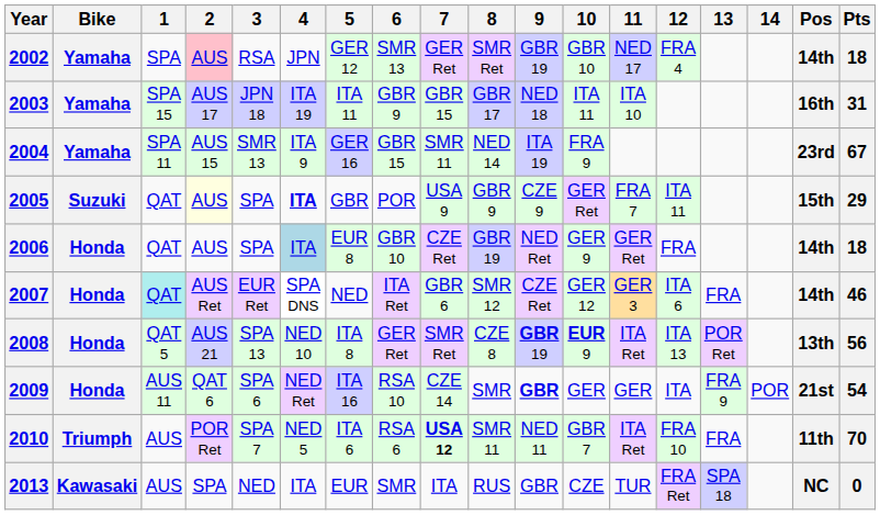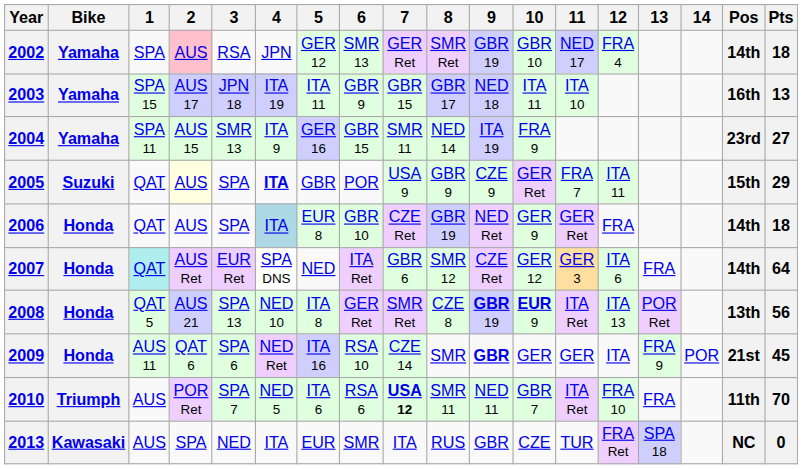 <table class="wikitable" style="text-align:center; font-size:90%">
 <tr>
 <th>Year</th>
 <th>Bike</th>
 <th>1</th>
 <th>2</th>
 <th>3</th>
 <th>4</th>
 <th>5</th>
 <th>6</th>
 <th>7</th>
 <th>8</th>
 <th>9</th>
 <th>10</th>
 <th>11</th>
 <th>12</th>
 <th>13</th>
 <th>14</th>
 <th>Pos</th>
 <th>Pts</th>
 </tr>
 <tr>
 <th><a href='#'>2002</a></th>
 <th><a href='#'>Yamaha</a></th>
 <td><a href='#'>SPA</a></td>
 <td style="background: pink;"><a href='#'>AUS</a></td>
 <td><a href='#'>RSA</a></td>
 <td><a href='#'>JPN</a></td>
 <td style="background:#DFFFDF;"><a href='#'>GER</a><br><small>12</small></td>
 <td style="background:#DFFFDF;"><a href='#'>SMR</a><br><small>13</small></td>
 <td style="background:#EFCFFF;"><a href='#'>GER</a><br><small>Ret</small></td>
 <td style="background:#EFCFFF;"><a href='#'>SMR</a><br><small>Ret</small></td>
 <td style="background:#CFCFFF;"><a href='#'>GBR</a><br><small>19</small></td>
 <td style="background:#DFFFDF;"><a href='#'>GBR</a><br><small>10</small></td>
 <td style="background:#CFCFFF;"><a href='#'>NED</a><br><small>17</small></td>
 <td style="background:#DFFFDF;"><a href='#'>FRA</a><br><small>4</small></td>
 <td></td>
 <td></td>
 <th>14th</th>
 <th>18</th>
 </tr>
 <tr>
 <th><a href='#'>2003</a></th>
 <th><a href='#'>Yamaha</a></th>
 <td style="background:#DFFFDF;"><a href='#'>SPA</a><br><small>15</small></td>
 <td style="background:#CFCFFF;"><a href='#'>AUS</a><br><small>17</small></td>
 <td style="background:#CFCFFF;"><a href='#'>JPN</a><br><small>18</small></td>
 <td style="background:#CFCFFF;"><a href='#'>ITA</a><br><small>19</small></td>
 <td style="background:#DFFFDF;"><a href='#'>ITA</a><br><small>11</small></td>
 <td style="background:#DFFFDF;"><a href='#'>GBR</a><br><small>9</small></td>
 <td style="background:#DFFFDF;"><a href='#'>GBR</a><br><small>15</small></td>
 <td style="background:#CFCFFF;"><a href='#'>GBR</a><br><small>17</small></td>
 <td style="background:#CFCFFF;"><a href='#'>NED</a><br><small>18</small></td>
 <td style="background:#DFFFDF;"><a href='#'>ITA</a><br><small>11</small></td>
 <td style="background:#DFFFDF;"><a href='#'>ITA</a><br><small>10</small></td>
 <td></td>
 <td></td>
 <td></td>
 <th>16th</th>
-<th>31</th>
+<th>13</th>
 </tr>
 <tr>
 <th><a href='#'>2004</a></th>
 <th><a href='#'>Yamaha</a></th>
 <td style="background:#DFFFDF;"><a href='#'>SPA</a><br><small>11</small></td>
 <td style="background:#DFFFDF;"><a href='#'>AUS</a><br><small>15</small></td>
 <td style="background:#DFFFDF;"><a href='#'>SMR</a><br><small>13</small></td>
 <td style="background:#DFFFDF;"><a href='#'>ITA</a><br><small>9</small></td>
 <td style="background:#CFCFFF;"><a href='#'>GER</a><br><small>16</small></td>
 <td style="background:#DFFFDF;"><a href='#'>GBR</a><br><small>15</small></td>
 <td style="background:#DFFFDF;"><a href='#'>SMR</a><br><small>11</small></td>
 <td style="background:#DFFFDF;"><a href='#'>NED</a><br><small>14</small></td>
 <td style="background:#CFCFFF;"><a href='#'>ITA</a><br><small>19</small></td>
 <td style="background:#DFFFDF;"><a href='#'>FRA</a><br><small>9</small></td>
 <td></td>
 <td></td>
 <td></td>
 <td></td>
 <th>23rd</th>
-<th>67</th>
+<th>27</th>
 </tr>
 <tr>
 <th><a href='#'>2005</a></th>
 <th><a href='#'>Suzuki</a></th>
 <td><a href='#'>QAT</a></td>
 <td style="background: lightyellow;"><a href='#'>AUS</a></td>
 <td><a href='#'>SPA</a></td>
 <td><strong><a href='#'>ITA</a></strong></td>
 <td><a href='#'>GBR</a></td>
 <td><a href='#'>POR</a></td>
 <td style="background:#DFFFDF;"><a href='#'>USA</a><br><small>9</small></td>
 <td style="background:#DFFFDF;"><a href='#'>GBR</a><br><small>9</small></td>
 <td style="background:#DFFFDF;"><a href='#'>CZE</a><br><small>9</small></td>
 <td style="background:#EFCFFF;"><a href='#'>GER</a><br><small>Ret</small></td>
 <td style="background:#DFFFDF;"><a href='#'>FRA</a><br><small>7</small></td>
 <td style="background:#DFFFDF;"><a href='#'>ITA</a><br><small>11</small></td>
 <td></td>
 <td></td>
 <th>15th</th>
 <th>29</th>
 </tr>
 <tr>
 <th><a href='#'>2006</a></th>
 <th><a href='#'>Honda</a></th>
 <td><a href='#'>QAT</a></td>
 <td><a href='#'>AUS</a></td>
 <td><a href='#'>SPA</a></td>
 <td style="background: lightblue;"><a href='#'>ITA</a></td>
 <td style="background:#DFFFDF;"><a href='#'>EUR</a><br><small>8</small></td>
 <td style="background:#DFFFDF;"><a href='#'>GBR</a><br><small>10</small></td>
 <td style="background:#EFCFFF;"><a href='#'>CZE</a><br><small>Ret</small></td>
 <td style="background:#CFCFFF;"><a href='#'>GBR</a><br><small>19</small></td>
 <td style="background:#EFCFFF;"><a href='#'>NED</a><br><small>Ret</small></td>
 <td style="background:#DFFFDF;"><a href='#'>GER</a><br><small>9</small></td>
 <td style="background:#EFCFFF;"><a href='#'>GER</a><br><small>Ret</small></td>
 <td><a href='#'>FRA</a></td>
 <td></td>
 <td></td>
 <th>14th</th>
 <th>18</th>
 </tr>
 <tr>
 <th><a href='#'>2007</a></th>
 <th><a href='#'>Honda</a></th>
 <td style="background: paleturquoise;"><a href='#'>QAT</a></td>
 <td style="background:#EFCFFF;"><a href='#'>AUS</a><br><small>Ret</small></td>
 <td style="background:#EFCFFF;"><a href='#'>EUR</a><br><small>Ret</small></td>
 <td style="background:#FFFFFF;"><a href='#'>SPA</a><br><small>DNS</small></td>
 <td><a href='#'>NED</a></td>
 <td style="background:#EFCFFF;"><a href='#'>ITA</a><br><small>Ret</small></td>
 <td style="background:#DFFFDF;"><a href='#'>GBR</a><br><small>6</small></td>
 <td style="background:#DFFFDF;"><a href='#'>SMR</a><br><small>12</small></td>
 <td style="background:#EFCFFF;"><a href='#'>CZE</a><br><small>Ret</small></td>
 <td style="background:#DFFFDF;"><a href='#'>GER</a><br><small>12</small></td>
 <td style="background:#FFDF9F;"><a href='#'>GER</a><br><small>3</small></td>
 <td style="background:#DFFFDF;"><a href='#'>ITA</a><br><small>6</small></td>
 <td><a href='#'>FRA</a></td>
 <td></td>
 <th>14th</th>
-<th>46</th>
+<th>64</th>
 </tr>
 <tr>
 <th><a href='#'>2008</a></th>
 <th><a href='#'>Honda</a></th>
 <td style="background:#DFFFDF;"><a href='#'>QAT</a><br><small>5</small></td>
 <td style="background:#CFCFFF;"><a href='#'>AUS</a><br><small>21</small></td>
 <td style="background:#DFFFDF;"><a href='#'>SPA</a><br><small>13</small></td>
 <td style="background:#DFFFDF;"><a href='#'>NED</a><br><small>10</small></td>
 <td style="background:#DFFFDF;"><a href='#'>ITA</a><br><small>8</small></td>
 <td style="background:#EFCFFF;"><a href='#'>GER</a><br><small>Ret</small></td>
 <td style="background:#EFCFFF;"><a href='#'>SMR</a><br><small>Ret</small></td>
 <td style="background:#DFFFDF;"><a href='#'>CZE</a><br><small>8</small></td>
 <td style="background:#CFCFFF;"><strong><a href='#'>GBR</a></strong><br><small>19</small></td>
 <td style="background:#DFFFDF;"><strong><a href='#'>EUR</a></strong><br><small>9</small></td>
 <td style="background:#EFCFFF;"><a href='#'>ITA</a><br><small>Ret</small></td>
 <td style="background:#DFFFDF;"><a href='#'>ITA</a><br><small>13</small></td>
 <td style="background:#EFCFFF;"><a href='#'>POR</a><br><small>Ret</small></td>
 <td></td>
 <th>13th</th>
 <th>56</th>
 </tr>
 <tr>
 <th><a href='#'>2009</a></th>
 <th><a href='#'>Honda</a></th>
 <td style="background:#DFFFDF;"><a href='#'>AUS</a><br><small>11</small></td>
 <td style="background:#DFFFDF;"><a href='#'>QAT</a><br><small>6</small></td>
 <td style="background:#DFFFDF;"><a href='#'>SPA</a><br><small>6</small></td>
 <td style="background:#EFCFFF;"><a href='#'>NED</a><br><small>Ret</small></td>
 <td style="background:#CFCFFF;"><a href='#'>ITA</a><br><small>16</small></td>
 <td style="background:#DFFFDF;"><a href='#'>RSA</a><br><small>10</small></td>
 <td style="background:#DFFFDF;"><a href='#'>CZE</a><br><small>14</small></td>
 <td><a href='#'>SMR</a></td>
 <td><strong><a href='#'>GBR</a></strong></td>
 <td><a href='#'>GER</a></td>
 <td><a href='#'>GER</a></td>
 <td><a href='#'>ITA</a></td>
 <td style="background:#DFFFDF;"><a href='#'>FRA</a><br><small>9</small></td>
 <td><a href='#'>POR</a></td>
 <th>21st</th>
-<th>54</th>
+<th>45</th>
 </tr>
 <tr>
 <th><a href='#'>2010</a></th>
 <th><a href='#'>Triumph</a></th>
 <td><a href='#'>AUS</a></td>
 <td style="background:#EFCFFF;"><a href='#'>POR</a><br><small>Ret</small></td>
 <td style="background:#DFFFDF;"><a href='#'>SPA</a><br><small>7</small></td>
 <td style="background:#DFFFDF;"><a href='#'>NED</a><br><small>5</small></td>
 <td style="background:#DFFFDF;"><a href='#'>ITA</a><br><small>6</small></td>
 <td style="background:#DFFFDF;"><a href='#'>RSA</a><br><small>6</small></td>
 <td style="background:#DFFFDF;"><strong><a href='#'>USA</a><br><small>12</small></strong></td>
 <td style="background:#DFFFDF;"><a href='#'>SMR</a><br><small>11</small></td>
 <td style="background:#DFFFDF;"><a href='#'>NED</a><br><small>11</small></td>
 <td style="background:#DFFFDF;"><a href='#'>GBR</a><br><small>7</small></td>
 <td style="background:#EFCFFF;"><a href='#'>ITA</a><br><small>Ret</small></td>
 <td style="background:#DFFFDF;"><a href='#'>FRA</a><br><small>10</small></td>
 <td><a href='#'>FRA</a></td>
 <td></td>
 <th>11th</th>
 <th>70</th>
 </tr>
 <tr>
 <th><a href='#'>2013</a></th>
 <th><a href='#'>Kawasaki</a></th>
 <td><a href='#'>AUS</a></td>
 <td><a href='#'>SPA</a></td>
 <td><a href='#'>NED</a></td>
 <td><a href='#'>ITA</a></td>
 <td><a href='#'>EUR</a></td>
 <td><a href='#'>SMR</a></td>
 <td><a href='#'>ITA</a></td>
 <td><a href='#'>RUS</a></td>
 <td><a href='#'>GBR</a></td>
 <td><a href='#'>CZE</a></td>
 <td><a href='#'>TUR</a></td>
 <td style="background:#EFCFFF;"><a href='#'>FRA</a><br><small>Ret</small></td>
 <td style="background:#CFCFFF;"><a href='#'>SPA</a><br><small>18</small></td>
 <td></td>
 <th>NC</th>
 <th>0</th>
 </tr>
 </table>
